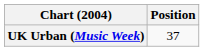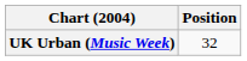 <table class="wikitable sortable plainrowheaders" style="text-align:center">
 <tr>
 <th scope="col">Chart (2004)</th>
 <th scope="col">Position</th>
 </tr>
 <tr>
 <th scope="row">UK Urban (<em><a href='#'>Music Week</a></em>)<br></th>
-<td>37</td>
+<td>32</td>
 </tr>
 </table>
